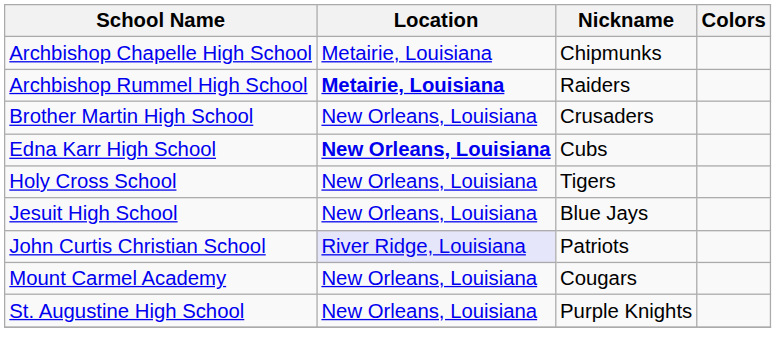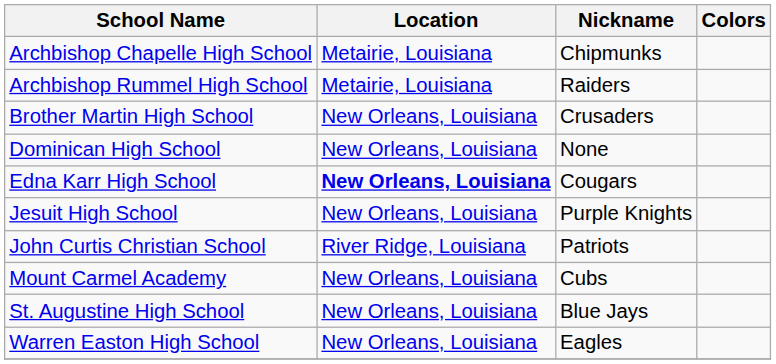 <table class="wikitable">
 <tr>
 <th>School Name</th>
 <th>Location</th>
 <th>Nickname</th>
 <th>Colors</th>
 </tr>
 <tr>
 <td><a href='#'>Archbishop Chapelle High School</a></td>
 <td><a href='#'>Metairie, Louisiana</a></td>
 <td>Chipmunks</td>
 <td> </td>
 </tr>
 <tr>
 <td><a href='#'>Archbishop Rummel High School</a></td>
-<td><strong><a href='#'>Metairie, Louisiana</a></strong></td>
+<td><a href='#'>Metairie, Louisiana</a></td>
 <td>Raiders</td>
 <td>  </td>
 </tr>
 <tr>
 <td><a href='#'>Brother Martin High School</a></td>
 <td><a href='#'>New Orleans, Louisiana</a></td>
 <td>Crusaders</td>
 <td> </td>
 </tr>
 <tr>
-<td><a href='#'>Edna Karr High School</a></td>
-<td><strong><a href='#'>New Orleans, Louisiana</a></strong></td>
-<td>Cubs</td>
+<td><a href='#'>Dominican High School</a></td>
+<td><a href='#'>New Orleans, Louisiana</a></td>
+<td>None</td>
 <td> </td>
 </tr>
 <tr>
-<td><a href='#'>Holy Cross School</a></td>
-<td><a href='#'>New Orleans, Louisiana</a></td>
-<td>Tigers</td>
+<td><a href='#'>Edna Karr High School</a></td>
+<td><strong><a href='#'>New Orleans, Louisiana</a></strong></td>
+<td>Cougars</td>
 <td> </td>
 </tr>
 <tr>
 <td><a href='#'>Jesuit High School</a></td>
 <td><a href='#'>New Orleans, Louisiana</a></td>
-<td>Blue Jays</td>
+<td>Purple Knights</td>
 <td> </td>
 </tr>
 <tr>
 <td><a href='#'>John Curtis Christian School</a></td>
-<td style="background: lavender;"><a href='#'>River Ridge, Louisiana</a></td>
+<td><a href='#'>River Ridge, Louisiana</a></td>
 <td>Patriots</td>
 <td>  </td>
 </tr>
 <tr>
 <td><a href='#'>Mount Carmel Academy</a></td>
 <td><a href='#'>New Orleans, Louisiana</a></td>
-<td>Cougars</td>
+<td>Cubs</td>
 <td> </td>
 </tr>
 <tr>
 <td><a href='#'>St. Augustine High School</a></td>
 <td><a href='#'>New Orleans, Louisiana</a></td>
-<td>Purple Knights</td>
+<td>Blue Jays</td>
+<td> </td>
+</tr>
+<tr>
+<td><a href='#'>Warren Easton High School</a></td>
+<td><a href='#'>New Orleans, Louisiana</a></td>
+<td>Eagles</td>
 <td> </td>
 </tr>
 <tr>
 </tr>
 </table>
